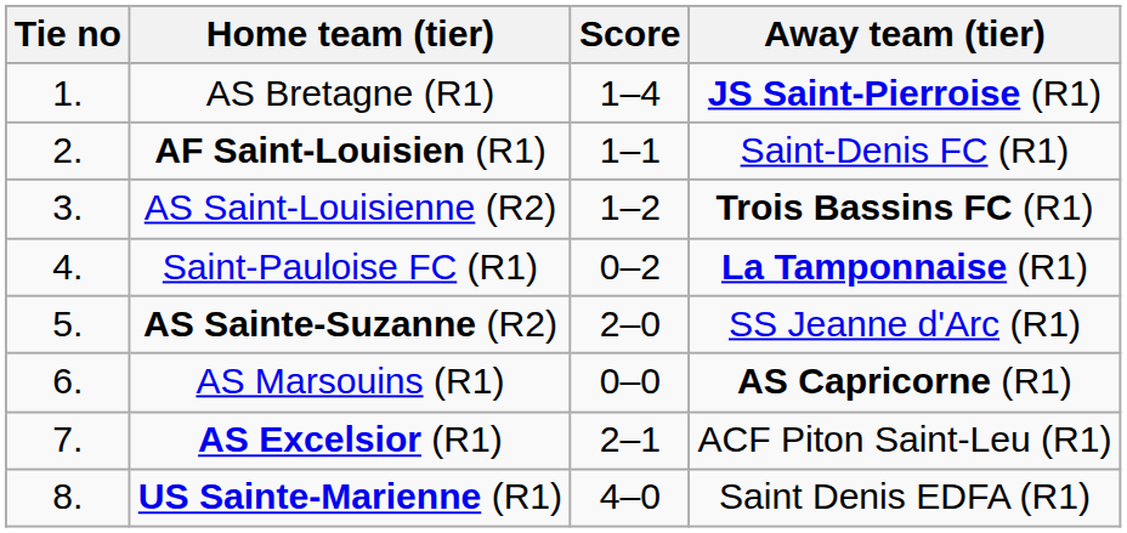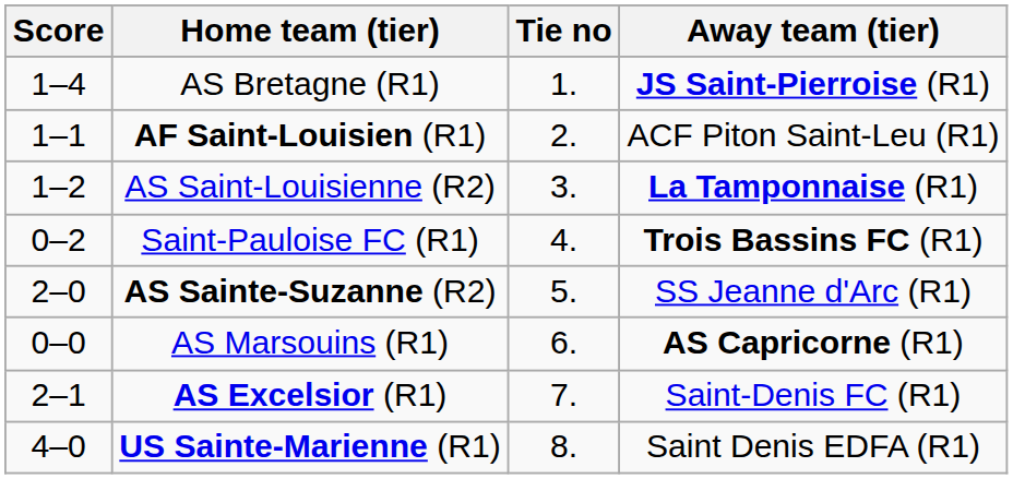 <table class="wikitable" style="text-align: center">
 <tr>
+<th>Score</th>
+<th>Home team (tier)</th>
 <th>Tie no</th>
-<th>Home team (tier)</th>
-<th>Score</th>
 <th>Away team (tier)</th>
 </tr>
 <tr>
+<td>1–4</td>
+<td> AS Bretagne (R1)</td>
 <td>1.</td>
-<td> AS Bretagne (R1)</td>
-<td>1–4</td>
 <td><strong><a href='#'>JS Saint-Pierroise</a></strong> (R1) </td>
 </tr>
 <tr>
+<td>1–1 </td>
+<td> <strong>AF Saint-Louisien</strong> (R1)</td>
 <td>2.</td>
-<td> <strong>AF Saint-Louisien</strong> (R1)</td>
-<td>1–1 </td>
+<td>ACF Piton Saint-Leu (R1) </td>
+</tr>
+<tr>
+<td>1–2</td>
+<td> <a href='#'>AS Saint-Louisienne</a> (R2)</td>
+<td>3.</td>
+<td><strong><a href='#'>La Tamponnaise</a></strong> (R1) </td>
+</tr>
+<tr>
+<td>0–2</td>
+<td> <a href='#'>Saint-Pauloise FC</a> (R1)</td>
+<td>4.</td>
+<td><strong>Trois Bassins FC</strong> (R1) </td>
+</tr>
+<tr>
+<td>2–0</td>
+<td> <strong>AS Sainte-Suzanne</strong> (R2)</td>
+<td>5.</td>
+<td><a href='#'>SS Jeanne d'Arc</a> (R1) </td>
+</tr>
+<tr>
+<td>0–0 </td>
+<td> <a href='#'>AS Marsouins</a> (R1)</td>
+<td>6.</td>
+<td><strong>AS Capricorne</strong> (R1) </td>
+</tr>
+<tr>
+<td>2–1</td>
+<td> <strong><a href='#'>AS Excelsior</a></strong> (R1)</td>
+<td>7.</td>
 <td><a href='#'>Saint-Denis FC</a> (R1) </td>
 </tr>
 <tr>
-<td>3.</td>
-<td> <a href='#'>AS Saint-Louisienne</a> (R2)</td>
-<td>1–2</td>
-<td><strong>Trois Bassins FC</strong> (R1) </td>
-</tr>
-<tr>
-<td>4.</td>
-<td> <a href='#'>Saint-Pauloise FC</a> (R1)</td>
-<td>0–2</td>
-<td><strong><a href='#'>La Tamponnaise</a></strong> (R1) </td>
-</tr>
-<tr>
-<td>5.</td>
-<td> <strong>AS Sainte-Suzanne</strong> (R2)</td>
-<td>2–0</td>
-<td><a href='#'>SS Jeanne d'Arc</a> (R1) </td>
-</tr>
-<tr>
-<td>6.</td>
-<td> <a href='#'>AS Marsouins</a> (R1)</td>
-<td>0–0 </td>
-<td><strong>AS Capricorne</strong> (R1) </td>
-</tr>
-<tr>
-<td>7.</td>
-<td> <strong><a href='#'>AS Excelsior</a></strong> (R1)</td>
-<td>2–1</td>
-<td>ACF Piton Saint-Leu (R1) </td>
-</tr>
-<tr>
+<td>4–0</td>
+<td> <strong><a href='#'>US Sainte-Marienne</a></strong> (R1)</td>
 <td>8.</td>
-<td> <strong><a href='#'>US Sainte-Marienne</a></strong> (R1)</td>
-<td>4–0</td>
 <td>Saint Denis EDFA (R1) </td>
 </tr>
 </table>
